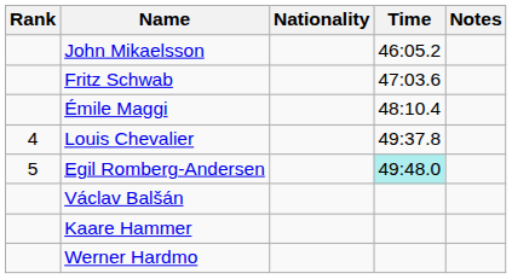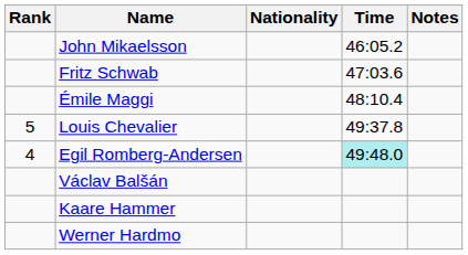 <table class="wikitable sortable" style="text-align:center">
 <tr>
 <th>Rank</th>
 <th>Name</th>
 <th>Nationality</th>
 <th>Time</th>
 <th>Notes</th>
 </tr>
 <tr>
 <td></td>
 <td align=left><a href='#'>John Mikaelsson</a></td>
 <td align=left></td>
 <td>46:05.2</td>
 <td></td>
 </tr>
 <tr>
 <td></td>
 <td align=left><a href='#'>Fritz Schwab</a></td>
 <td align=left></td>
 <td>47:03.6</td>
 <td></td>
 </tr>
 <tr>
 <td></td>
 <td align=left><a href='#'>Émile Maggi</a></td>
 <td align=left></td>
 <td>48:10.4</td>
 <td></td>
 </tr>
 <tr>
-<td>4</td>
+<td>5</td>
 <td align=left><a href='#'>Louis Chevalier</a></td>
 <td align=left></td>
 <td>49:37.8</td>
 <td></td>
 </tr>
 <tr>
-<td>5</td>
+<td>4</td>
 <td align=left><a href='#'>Egil Romberg-Andersen</a></td>
 <td align=left></td>
 <td style="background: paleturquoise;">49:48.0</td>
 <td></td>
 </tr>
 <tr>
 <td></td>
 <td align=left><a href='#'>Václav Balšán</a></td>
 <td align=left></td>
 <td></td>
 <td></td>
 </tr>
 <tr>
 <td></td>
 <td align=left><a href='#'>Kaare Hammer</a></td>
 <td align=left></td>
 <td></td>
 <td></td>
 </tr>
 <tr>
 <td></td>
 <td align=left><a href='#'>Werner Hardmo</a></td>
 <td align=left></td>
 <td></td>
 <td></td>
 </tr>
 </table>
